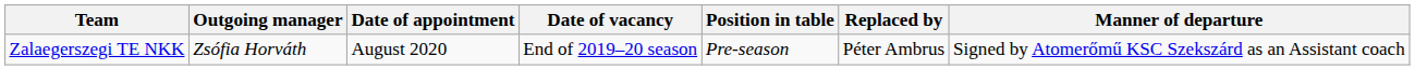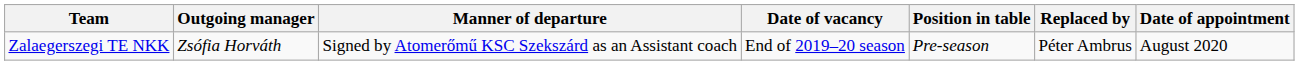 <table class="wikitable sortable" style="font-size:98%;">
 <tr>
 <th>Team</th>
 <th>Outgoing manager</th>
-<th>Date of appointment</th>
+<th>Manner of departure</th>
 <th>Date of vacancy</th>
 <th>Position in table</th>
 <th>Replaced by</th>
-<th>Manner of departure</th>
+<th>Date of appointment</th>
 </tr>
 <tr>
 <td align="left"><a href='#'>Zalaegerszegi TE NKK</a></td>
 <td align="left"> <em>Zsófia Horváth</em></td>
-<td>August 2020</td>
+<td>Signed by <a href='#'>Atomerőmű KSC Szekszárd</a> as an Assistant coach</td>
 <td>End of <a href='#'>2019–20 season</a></td>
 <td><em>Pre-season</em></td>
 <td align="left"> Péter Ambrus</td>
-<td>Signed by <a href='#'>Atomerőmű KSC Szekszárd</a> as an Assistant coach</td>
+<td>August 2020</td>
 </tr>
 </table>
